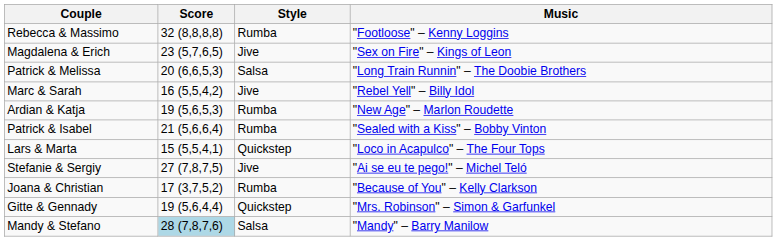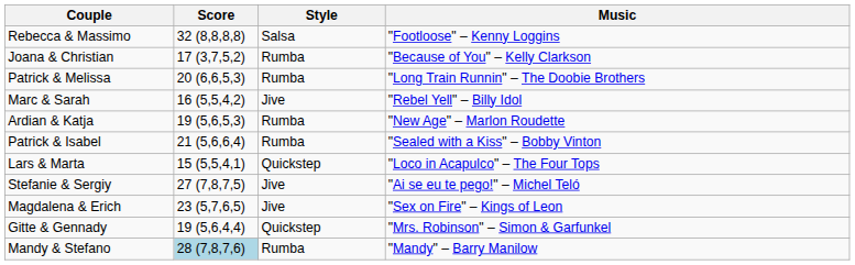 <table class="wikitable" width="80%">
 <tr>
 <th width="20%">Couple</th>
 <th width="10%">Score</th>
 <th width="15%">Style</th>
 <th width="60%">Music</th>
 </tr>
 <tr>
 <td>Rebecca & Massimo</td>
 <td>32 (8,8,8,8)</td>
-<td>Rumba</td>
+<td>Salsa</td>
 <td>"<a href='#'>Footloose</a>" – <a href='#'>Kenny Loggins</a></td>
 </tr>
 <tr>
-<td>Magdalena & Erich</td>
-<td>23 (5,7,6,5)</td>
-<td>Jive</td>
-<td>"<a href='#'>Sex on Fire</a>" – <a href='#'>Kings of Leon</a></td>
+<td>Joana & Christian</td>
+<td>17 (3,7,5,2)</td>
+<td>Rumba</td>
+<td>"<a href='#'>Because of You</a>" – <a href='#'>Kelly Clarkson</a></td>
 </tr>
 <tr>
 <td>Patrick & Melissa</td>
 <td>20 (6,6,5,3)</td>
-<td>Salsa</td>
+<td>Rumba</td>
 <td>"<a href='#'>Long Train Runnin</a>" – <a href='#'>The Doobie Brothers</a></td>
 </tr>
 <tr>
 <td>Marc & Sarah</td>
 <td>16 (5,5,4,2)</td>
 <td>Jive</td>
 <td>"<a href='#'>Rebel Yell</a>" – <a href='#'>Billy Idol</a></td>
 </tr>
 <tr>
 <td>Ardian & Katja</td>
 <td>19 (5,6,5,3)</td>
 <td>Rumba</td>
 <td>"<a href='#'>New Age</a>" – <a href='#'>Marlon Roudette</a></td>
 </tr>
 <tr>
 <td>Patrick & Isabel</td>
 <td>21 (5,6,6,4)</td>
 <td>Rumba</td>
 <td>"<a href='#'>Sealed with a Kiss</a>" – <a href='#'>Bobby Vinton</a></td>
 </tr>
 <tr>
 <td>Lars & Marta</td>
 <td>15 (5,5,4,1)</td>
 <td>Quickstep</td>
 <td>"<a href='#'>Loco in Acapulco</a>" – <a href='#'>The Four Tops</a></td>
 </tr>
 <tr>
 <td>Stefanie & Sergiy</td>
 <td>27 (7,8,7,5)</td>
 <td>Jive</td>
 <td>"<a href='#'>Ai se eu te pego!</a>" – <a href='#'>Michel Teló</a></td>
 </tr>
 <tr>
-<td>Joana & Christian</td>
-<td>17 (3,7,5,2)</td>
-<td>Rumba</td>
-<td>"<a href='#'>Because of You</a>" – <a href='#'>Kelly Clarkson</a></td>
+<td>Magdalena & Erich</td>
+<td>23 (5,7,6,5)</td>
+<td>Jive</td>
+<td>"<a href='#'>Sex on Fire</a>" – <a href='#'>Kings of Leon</a></td>
 </tr>
 <tr>
 <td>Gitte & Gennady</td>
 <td>19 (5,6,4,4)</td>
 <td>Quickstep</td>
 <td>"<a href='#'>Mrs. Robinson</a>" – <a href='#'>Simon & Garfunkel</a></td>
 </tr>
 <tr>
 <td>Mandy & Stefano</td>
 <td style="background: lightblue;">28 (7,8,7,6)</td>
-<td>Salsa</td>
+<td>Rumba</td>
 <td>"<a href='#'>Mandy</a>" – <a href='#'>Barry Manilow</a></td>
 </tr>
 </table>
